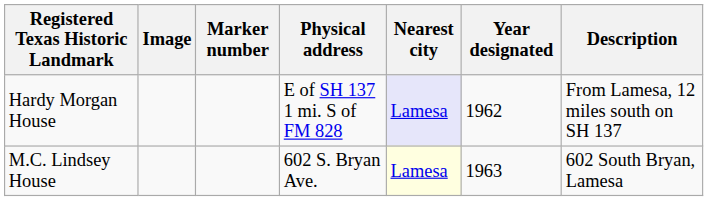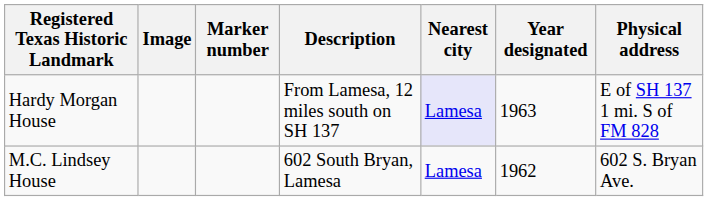 <table class="wikitable sortable">
 <tr>
 <th>Registered Texas Historic Landmark</th>
 <th>Image</th>
 <th>Marker number</th>
-<th>Physical address</th>
+<th>Description</th>
 <th>Nearest city</th>
 <th>Year designated</th>
-<th>Description</th>
+<th>Physical address</th>
 </tr>
 <tr>
 <td>Hardy Morgan House</td>
 <td></td>
 <td></td>
+<td>From Lamesa, 12 miles south on SH 137</td>
+<td style="background: lavender;"><a href='#'>Lamesa</a></td>
+<td>1963</td>
 <td>E of <a href='#'>SH 137</a> 1 mi. S of <a href='#'>FM 828</a><br></td>
-<td style="background: lavender;"><a href='#'>Lamesa</a></td>
-<td>1962</td>
-<td>From Lamesa, 12 miles south on SH 137</td>
 </tr>
 <tr>
 <td>M.C. Lindsey House</td>
 <td></td>
 <td></td>
+<td>602 South Bryan, Lamesa</td>
+<td><a href='#'>Lamesa</a></td>
+<td>1962</td>
 <td>602 S. Bryan Ave.<br></td>
-<td style="background: lightyellow;"><a href='#'>Lamesa</a></td>
-<td>1963</td>
-<td>602 South Bryan, Lamesa</td>
 </tr>
 </table>
